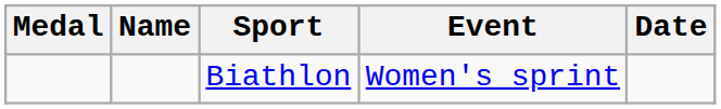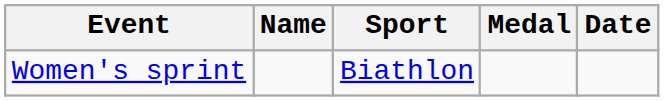 <table class="wikitable sortable" style="font-size:95%">
 <tr>
-<th>Medal</th>
+<th>Event</th>
 <th>Name</th>
 <th>Sport</th>
-<th>Event</th>
+<th>Medal</th>
 <th>Date</th>
 </tr>
 <tr>
-<td></td>
+<td><a href='#'>Women's sprint</a></td>
 <td></td>
 <td><a href='#'>Biathlon</a></td>
-<td><a href='#'>Women's sprint</a></td>
+<td></td>
 <td></td>
 </tr>
 </table>
